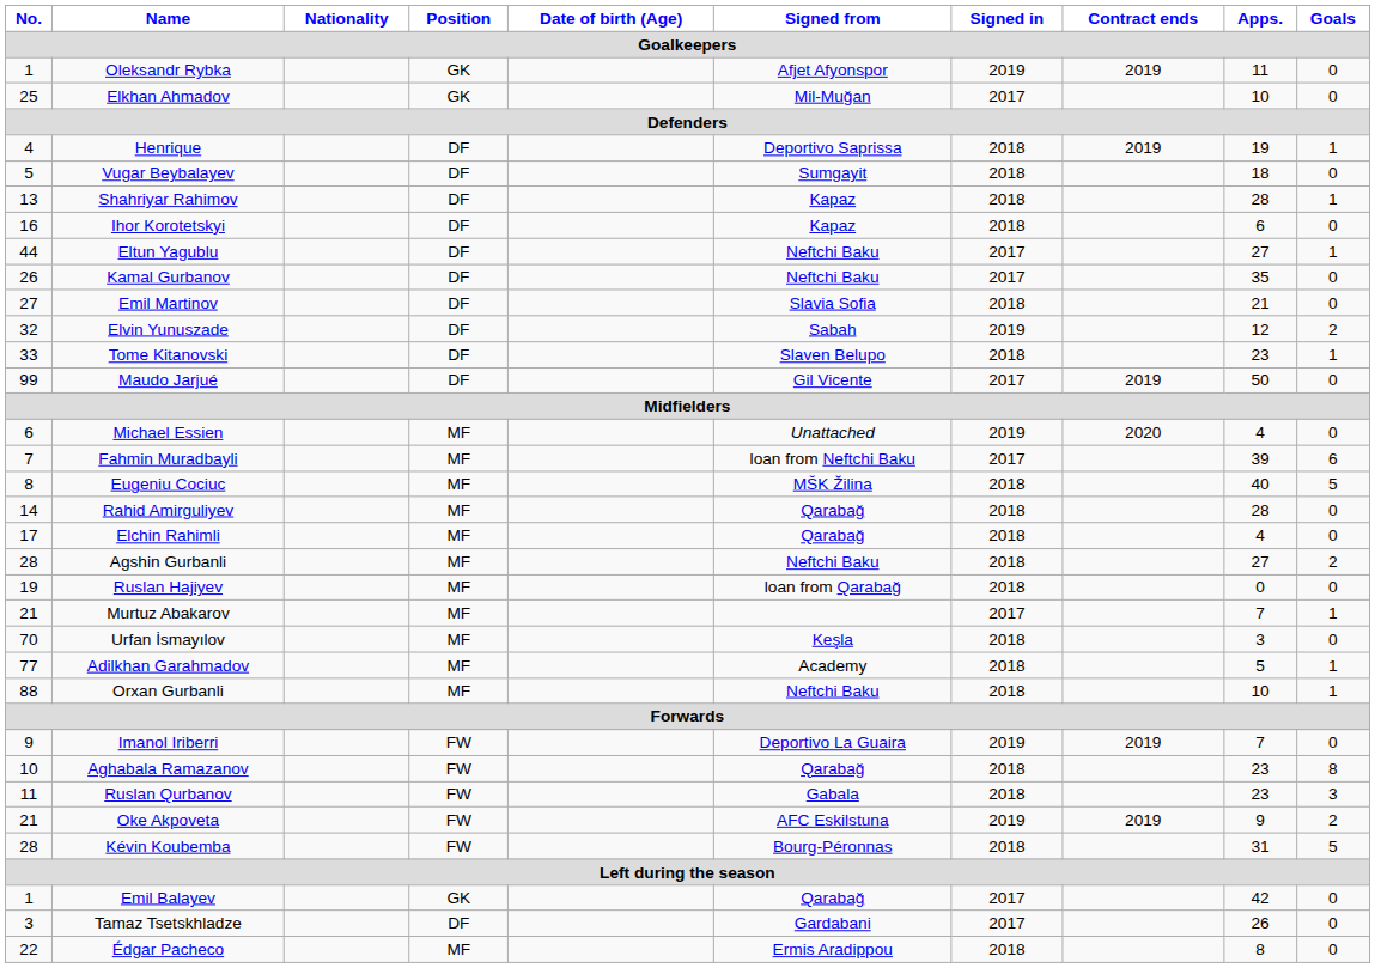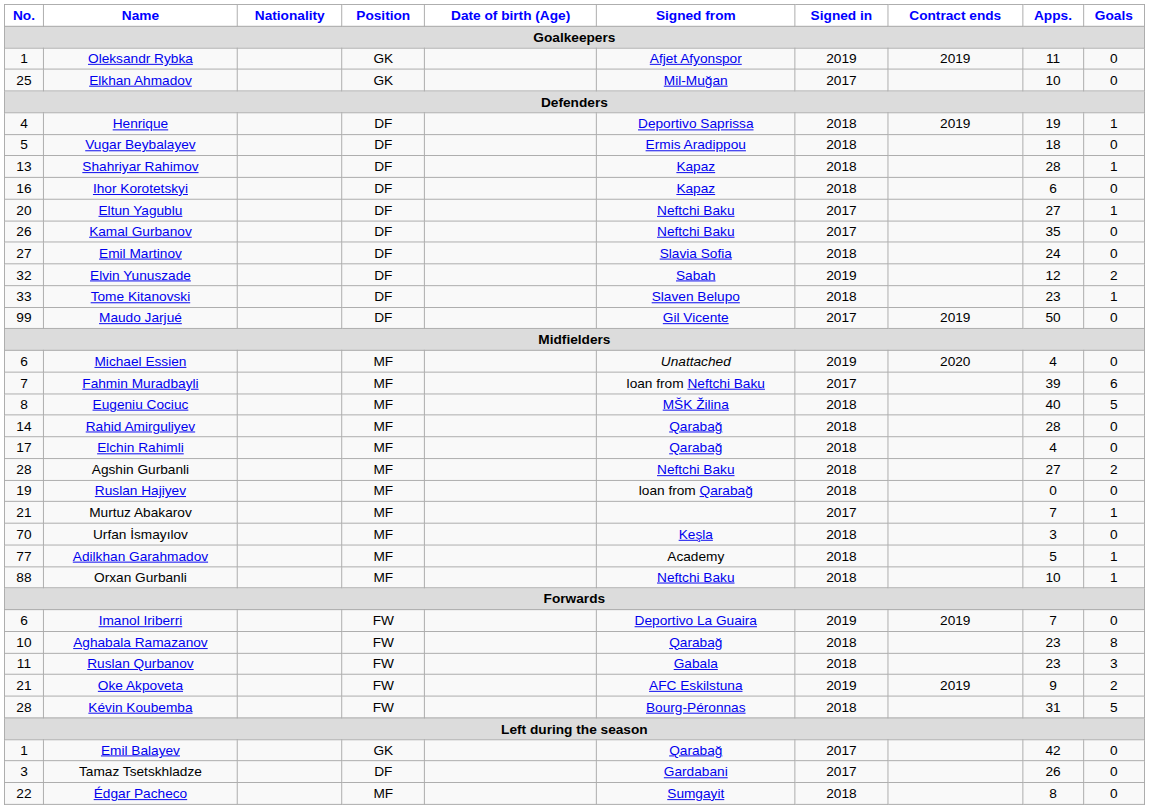 <table class="wikitable"  style="text-align:center; font-size:90%; width:95%;">
 <tr>
 <th style="background:white; color:blue; text-align:center;">No.</th>
 <th style="background:white; color:blue; text-align:center;">Name</th>
 <th style="background:white; color:blue; text-align:center;">Nationality</th>
 <th style="background:white; color:blue; text-align:center;">Position</th>
 <th style="background:white; color:blue; text-align:center;">Date of birth (Age)</th>
 <th style="background:white; color:blue; text-align:center;">Signed from</th>
 <th style="background:white; color:blue; text-align:center;">Signed in</th>
 <th style="background:white; color:blue; text-align:center;">Contract ends</th>
 <th style="background:white; color:blue; text-align:center;">Apps.</th>
 <th style="background:white; color:blue; text-align:center;">Goals</th>
 </tr>
 <tr>
 <th colspan="11"  style="background:#dcdcdc; text-align:center;">Goalkeepers</th>
 </tr>
 <tr>
 <td>1</td>
 <td><a href='#'>Oleksandr Rybka</a></td>
 <td></td>
 <td>GK</td>
 <td></td>
 <td><a href='#'>Afjet Afyonspor</a></td>
 <td>2019</td>
 <td>2019</td>
 <td>11</td>
 <td>0</td>
 </tr>
 <tr>
 <td>25</td>
 <td><a href='#'>Elkhan Ahmadov</a></td>
 <td></td>
 <td>GK</td>
 <td></td>
 <td><a href='#'>Mil-Muğan</a></td>
 <td>2017</td>
 <td></td>
 <td>10</td>
 <td>0</td>
 </tr>
 <tr>
 <th colspan="11"  style="background:#dcdcdc; text-align:center;">Defenders</th>
 </tr>
 <tr>
 <td>4</td>
 <td><a href='#'>Henrique</a></td>
 <td></td>
 <td>DF</td>
 <td></td>
 <td><a href='#'>Deportivo Saprissa</a></td>
 <td>2018</td>
 <td>2019</td>
 <td>19</td>
 <td>1</td>
 </tr>
 <tr>
 <td>5</td>
 <td><a href='#'>Vugar Beybalayev</a></td>
 <td></td>
 <td>DF</td>
 <td></td>
-<td><a href='#'>Sumgayit</a></td>
+<td><a href='#'>Ermis Aradippou</a></td>
 <td>2018</td>
 <td></td>
 <td>18</td>
 <td>0</td>
 </tr>
 <tr>
 <td>13</td>
 <td><a href='#'>Shahriyar Rahimov</a></td>
 <td></td>
 <td>DF</td>
 <td></td>
 <td><a href='#'>Kapaz</a></td>
 <td>2018</td>
 <td></td>
 <td>28</td>
 <td>1</td>
 </tr>
 <tr>
 <td>16</td>
 <td><a href='#'>Ihor Korotetskyi</a></td>
 <td></td>
 <td>DF</td>
 <td></td>
 <td><a href='#'>Kapaz</a></td>
 <td>2018</td>
 <td></td>
 <td>6</td>
 <td>0</td>
 </tr>
 <tr>
-<td>44</td>
+<td>20</td>
 <td><a href='#'>Eltun Yagublu</a></td>
 <td></td>
 <td>DF</td>
 <td></td>
 <td><a href='#'>Neftchi Baku</a></td>
 <td>2017</td>
 <td></td>
 <td>27</td>
 <td>1</td>
 </tr>
 <tr>
 <td>26</td>
 <td><a href='#'>Kamal Gurbanov</a></td>
 <td></td>
 <td>DF</td>
 <td></td>
 <td><a href='#'>Neftchi Baku</a></td>
 <td>2017</td>
 <td></td>
 <td>35</td>
 <td>0</td>
 </tr>
 <tr>
 <td>27</td>
 <td><a href='#'>Emil Martinov</a></td>
 <td></td>
 <td>DF</td>
 <td></td>
 <td><a href='#'>Slavia Sofia</a></td>
 <td>2018</td>
 <td></td>
-<td>21</td>
+<td>24</td>
 <td>0</td>
 </tr>
 <tr>
 <td>32</td>
 <td><a href='#'>Elvin Yunuszade</a></td>
 <td></td>
 <td>DF</td>
 <td></td>
 <td><a href='#'>Sabah</a></td>
 <td>2019</td>
 <td></td>
 <td>12</td>
 <td>2</td>
 </tr>
 <tr>
 <td>33</td>
 <td><a href='#'>Tome Kitanovski</a></td>
 <td></td>
 <td>DF</td>
 <td></td>
 <td><a href='#'>Slaven Belupo</a></td>
 <td>2018</td>
 <td></td>
 <td>23</td>
 <td>1</td>
 </tr>
 <tr>
 <td>99</td>
 <td><a href='#'>Maudo Jarjué</a></td>
 <td></td>
 <td>DF</td>
 <td></td>
 <td><a href='#'>Gil Vicente</a></td>
 <td>2017</td>
 <td>2019</td>
 <td>50</td>
 <td>0</td>
 </tr>
 <tr>
 <th colspan="11"  style="background:#dcdcdc; text-align:center;">Midfielders</th>
 </tr>
 <tr>
 <td>6</td>
 <td><a href='#'>Michael Essien</a></td>
 <td></td>
 <td>MF</td>
 <td></td>
 <td><em>Unattached</em></td>
 <td>2019</td>
 <td>2020</td>
 <td>4</td>
 <td>0</td>
 </tr>
 <tr>
 <td>7</td>
 <td><a href='#'>Fahmin Muradbayli</a></td>
 <td></td>
 <td>MF</td>
 <td></td>
 <td>loan from <a href='#'>Neftchi Baku</a></td>
 <td>2017</td>
 <td></td>
 <td>39</td>
 <td>6</td>
 </tr>
 <tr>
 <td>8</td>
 <td><a href='#'>Eugeniu Cociuc</a></td>
 <td></td>
 <td>MF</td>
 <td></td>
 <td><a href='#'>MŠK Žilina</a></td>
 <td>2018</td>
 <td></td>
 <td>40</td>
 <td>5</td>
 </tr>
 <tr>
 <td>14</td>
 <td><a href='#'>Rahid Amirguliyev</a></td>
 <td></td>
 <td>MF</td>
 <td></td>
 <td><a href='#'>Qarabağ</a></td>
 <td>2018</td>
 <td></td>
 <td>28</td>
 <td>0</td>
 </tr>
 <tr>
 <td>17</td>
 <td><a href='#'>Elchin Rahimli</a></td>
 <td></td>
 <td>MF</td>
 <td></td>
 <td><a href='#'>Qarabağ</a></td>
 <td>2018</td>
 <td></td>
 <td>4</td>
 <td>0</td>
 </tr>
 <tr>
 <td>28</td>
 <td>Agshin Gurbanli</td>
 <td></td>
 <td>MF</td>
 <td></td>
 <td><a href='#'>Neftchi Baku</a></td>
 <td>2018</td>
 <td></td>
 <td>27</td>
 <td>2</td>
 </tr>
 <tr>
 <td>19</td>
 <td><a href='#'>Ruslan Hajiyev</a></td>
 <td></td>
 <td>MF</td>
 <td></td>
 <td>loan from <a href='#'>Qarabağ</a></td>
 <td>2018</td>
 <td></td>
 <td>0</td>
 <td>0</td>
 </tr>
 <tr>
 <td>21</td>
 <td>Murtuz Abakarov</td>
 <td></td>
 <td>MF</td>
 <td></td>
 <td></td>
 <td>2017</td>
 <td></td>
 <td>7</td>
 <td>1</td>
 </tr>
 <tr>
 <td>70</td>
 <td>Urfan İsmayılov</td>
 <td></td>
 <td>MF</td>
 <td></td>
 <td><a href='#'>Keşla</a></td>
 <td>2018</td>
 <td></td>
 <td>3</td>
 <td>0</td>
 </tr>
 <tr>
 <td>77</td>
 <td><a href='#'>Adilkhan Garahmadov</a></td>
 <td></td>
 <td>MF</td>
 <td></td>
 <td>Academy</td>
 <td>2018</td>
 <td></td>
 <td>5</td>
 <td>1</td>
 </tr>
 <tr>
 <td>88</td>
 <td>Orxan Gurbanli</td>
 <td></td>
 <td>MF</td>
 <td></td>
 <td><a href='#'>Neftchi Baku</a></td>
 <td>2018</td>
 <td></td>
 <td>10</td>
 <td>1</td>
 </tr>
 <tr>
 <th colspan="11"  style="background:#dcdcdc; text-align:center;">Forwards</th>
 </tr>
 <tr>
-<td>9</td>
+<td>6</td>
 <td><a href='#'>Imanol Iriberri</a></td>
 <td></td>
 <td>FW</td>
 <td></td>
 <td><a href='#'>Deportivo La Guaira</a></td>
 <td>2019</td>
 <td>2019</td>
 <td>7</td>
 <td>0</td>
 </tr>
 <tr>
 <td>10</td>
 <td><a href='#'>Aghabala Ramazanov</a></td>
 <td></td>
 <td>FW</td>
 <td></td>
 <td><a href='#'>Qarabağ</a></td>
 <td>2018</td>
 <td></td>
 <td>23</td>
 <td>8</td>
 </tr>
 <tr>
 <td>11</td>
 <td><a href='#'>Ruslan Qurbanov</a></td>
 <td></td>
 <td>FW</td>
 <td></td>
 <td><a href='#'>Gabala</a></td>
 <td>2018</td>
 <td></td>
 <td>23</td>
 <td>3</td>
 </tr>
 <tr>
 <td>21</td>
 <td><a href='#'>Oke Akpoveta</a></td>
 <td></td>
 <td>FW</td>
 <td></td>
 <td><a href='#'>AFC Eskilstuna</a></td>
 <td>2019</td>
 <td>2019</td>
 <td>9</td>
 <td>2</td>
 </tr>
 <tr>
 <td>28</td>
 <td><a href='#'>Kévin Koubemba</a></td>
 <td></td>
 <td>FW</td>
 <td></td>
 <td><a href='#'>Bourg-Péronnas</a></td>
 <td>2018</td>
 <td></td>
 <td>31</td>
 <td>5</td>
 </tr>
 <tr>
 <th colspan="11"  style="background:#dcdcdc; text-align:center;">Left during the season</th>
 </tr>
 <tr>
 <td>1</td>
 <td><a href='#'>Emil Balayev</a></td>
 <td></td>
 <td>GK</td>
 <td></td>
 <td><a href='#'>Qarabağ</a></td>
 <td>2017</td>
 <td></td>
 <td>42</td>
 <td>0</td>
 </tr>
 <tr>
 <td>3</td>
 <td>Tamaz Tsetskhladze</td>
 <td></td>
 <td>DF</td>
 <td></td>
 <td><a href='#'>Gardabani</a></td>
 <td>2017</td>
 <td></td>
 <td>26</td>
 <td>0</td>
 </tr>
 <tr>
 <td>22</td>
 <td><a href='#'>Édgar Pacheco</a></td>
 <td></td>
 <td>MF</td>
 <td></td>
-<td><a href='#'>Ermis Aradippou</a></td>
+<td><a href='#'>Sumgayit</a></td>
 <td>2018</td>
 <td></td>
 <td>8</td>
 <td>0</td>
 </tr>
 </table>
